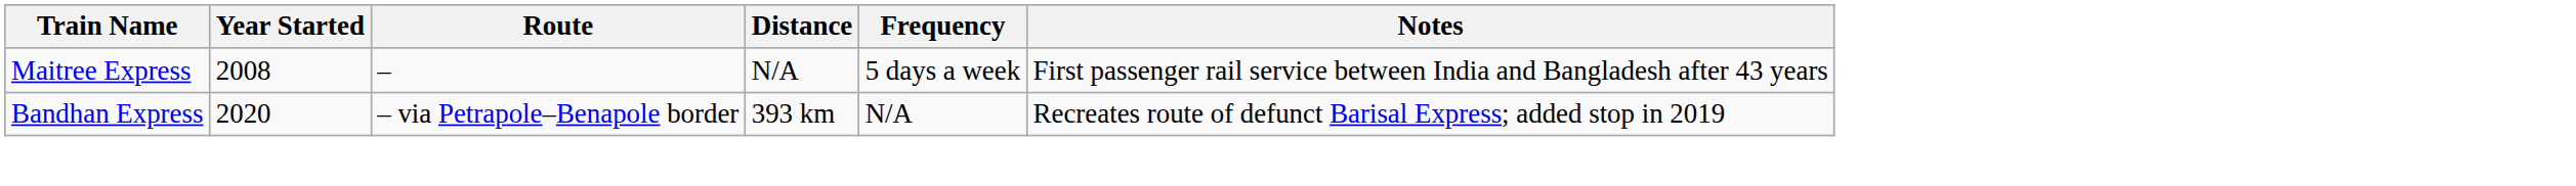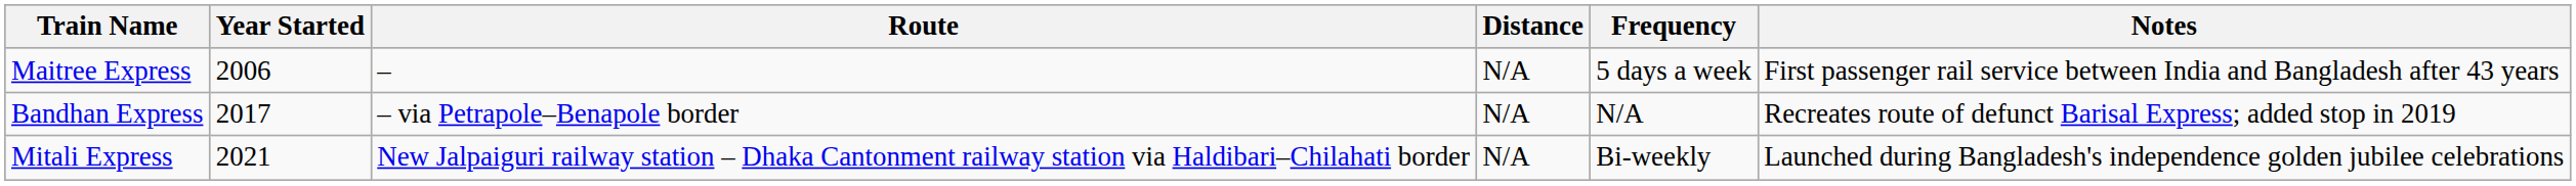 <table class="wikitable">
 <tr>
 <th>Train Name</th>
 <th>Year Started</th>
 <th>Route</th>
 <th>Distance</th>
 <th>Frequency</th>
 <th>Notes</th>
 </tr>
 <tr>
 <td><a href='#'>Maitree Express</a></td>
-<td>2008</td>
+<td>2006</td>
 <td> – </td>
 <td>N/A</td>
 <td>5 days a week</td>
 <td>First passenger rail service between India and Bangladesh after 43 years</td>
 </tr>
 <tr>
 <td><a href='#'>Bandhan Express</a></td>
-<td>2020</td>
+<td>2017</td>
 <td> –  via <a href='#'>Petrapole</a>–<a href='#'>Benapole</a> border</td>
-<td>393 km</td>
+<td>N/A</td>
 <td>N/A</td>
 <td>Recreates route of defunct <a href='#'>Barisal Express</a>; added  stop in 2019</td>
 </tr>
+<tr>
+<td><a href='#'>Mitali Express</a></td>
+<td>2021</td>
+<td><a href='#'>New Jalpaiguri railway station</a> – <a href='#'>Dhaka Cantonment railway station</a> via <a href='#'>Haldibari</a>–<a href='#'>Chilahati</a> border</td>
+<td>N/A</td>
+<td>Bi-weekly</td>
+<td>Launched during Bangladesh's independence golden jubilee celebrations</td>
+</tr>
 </table>
